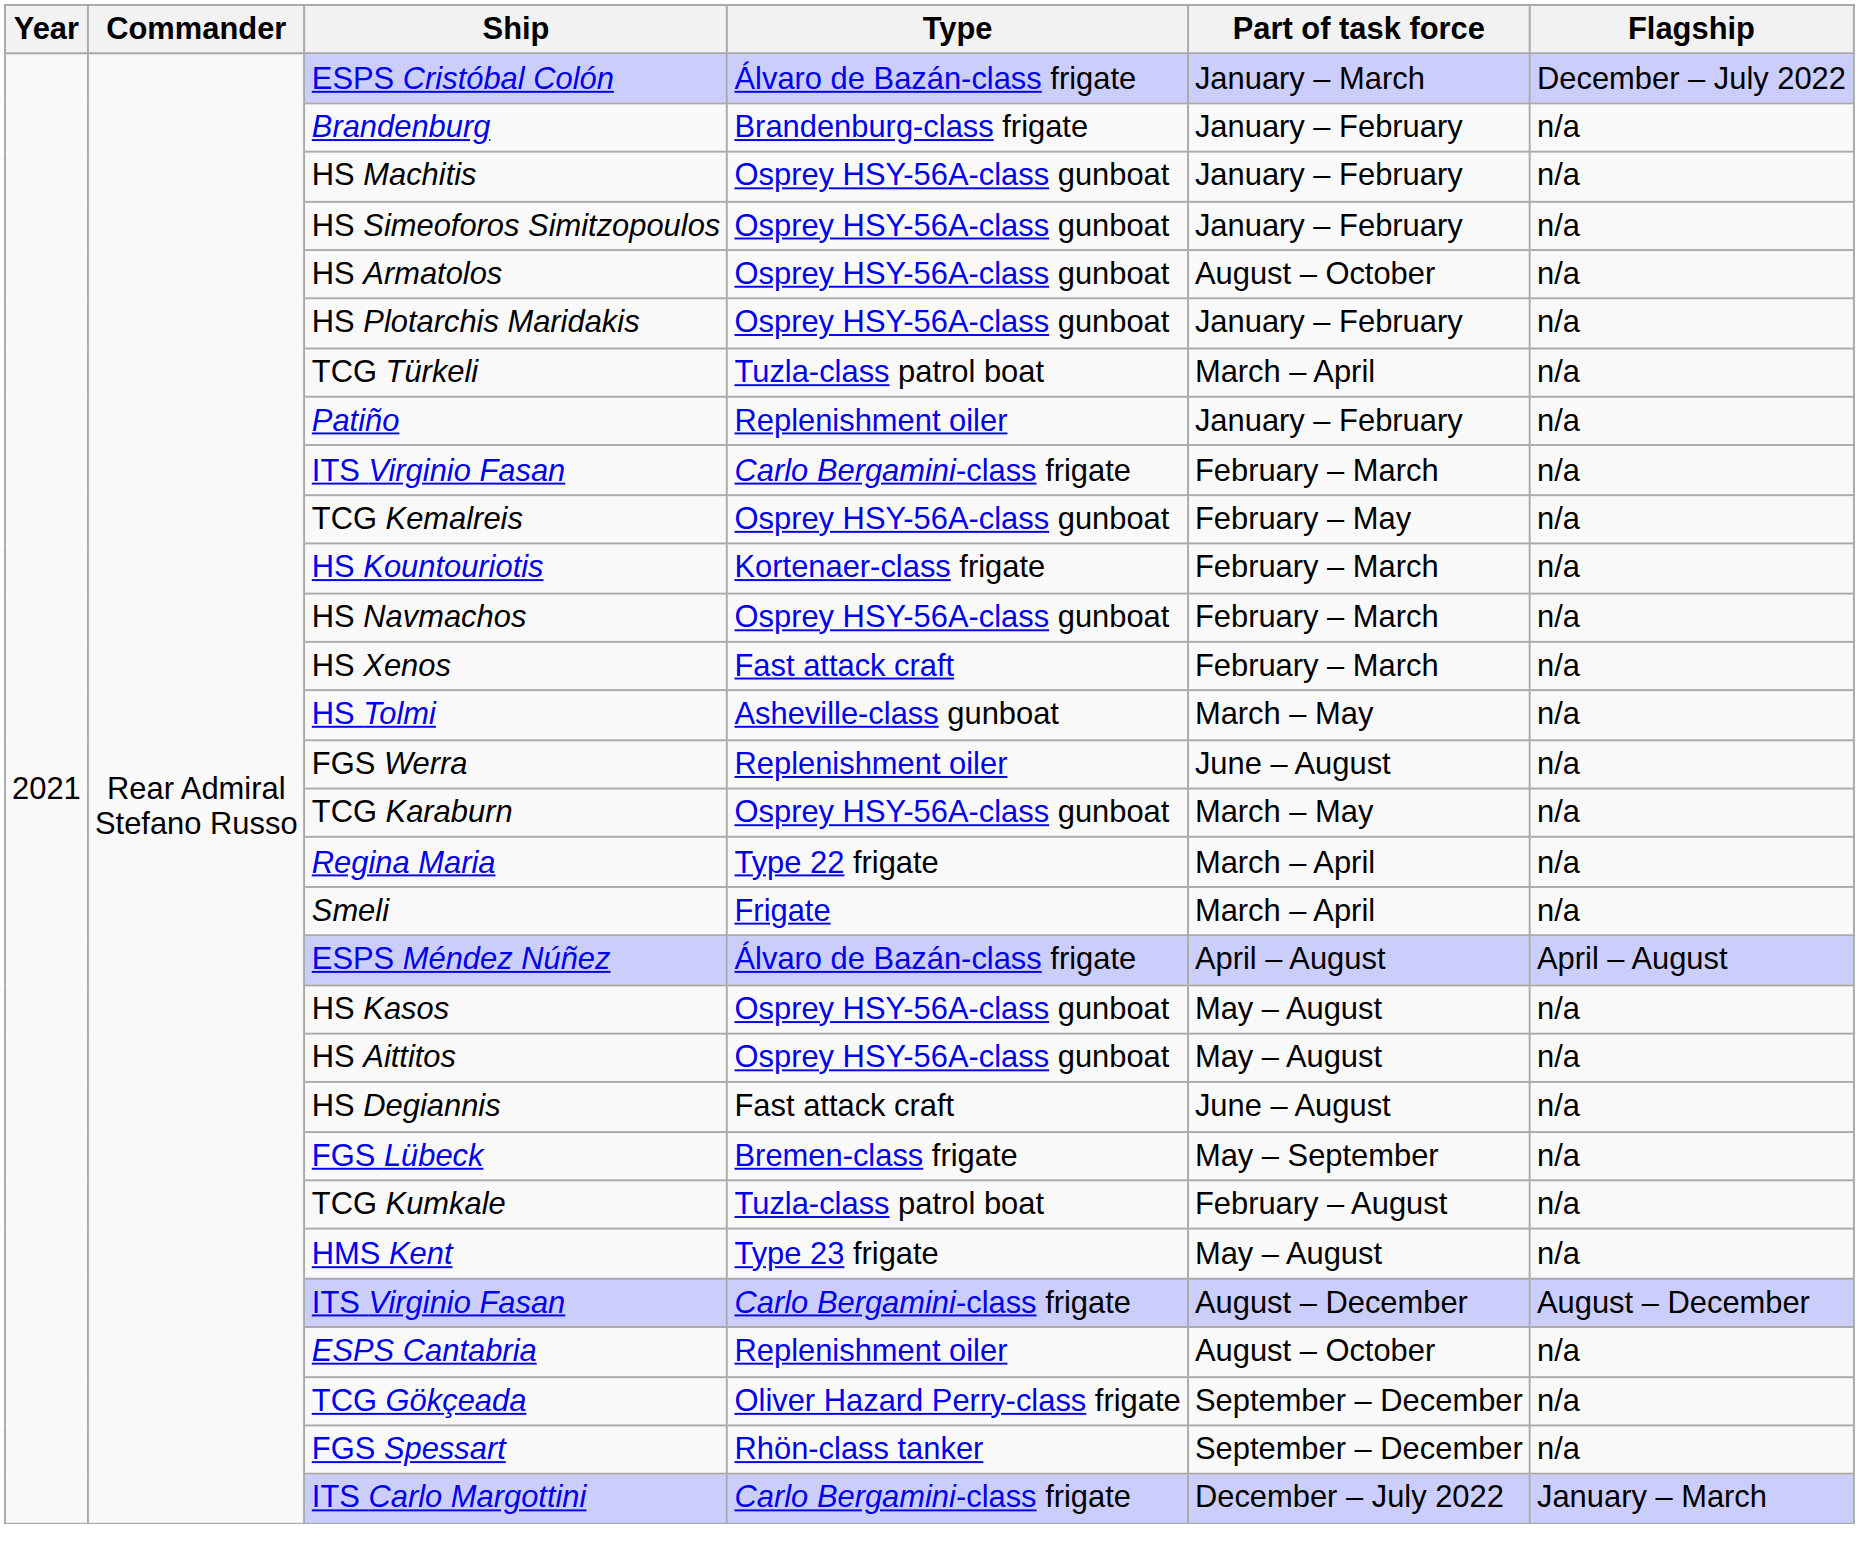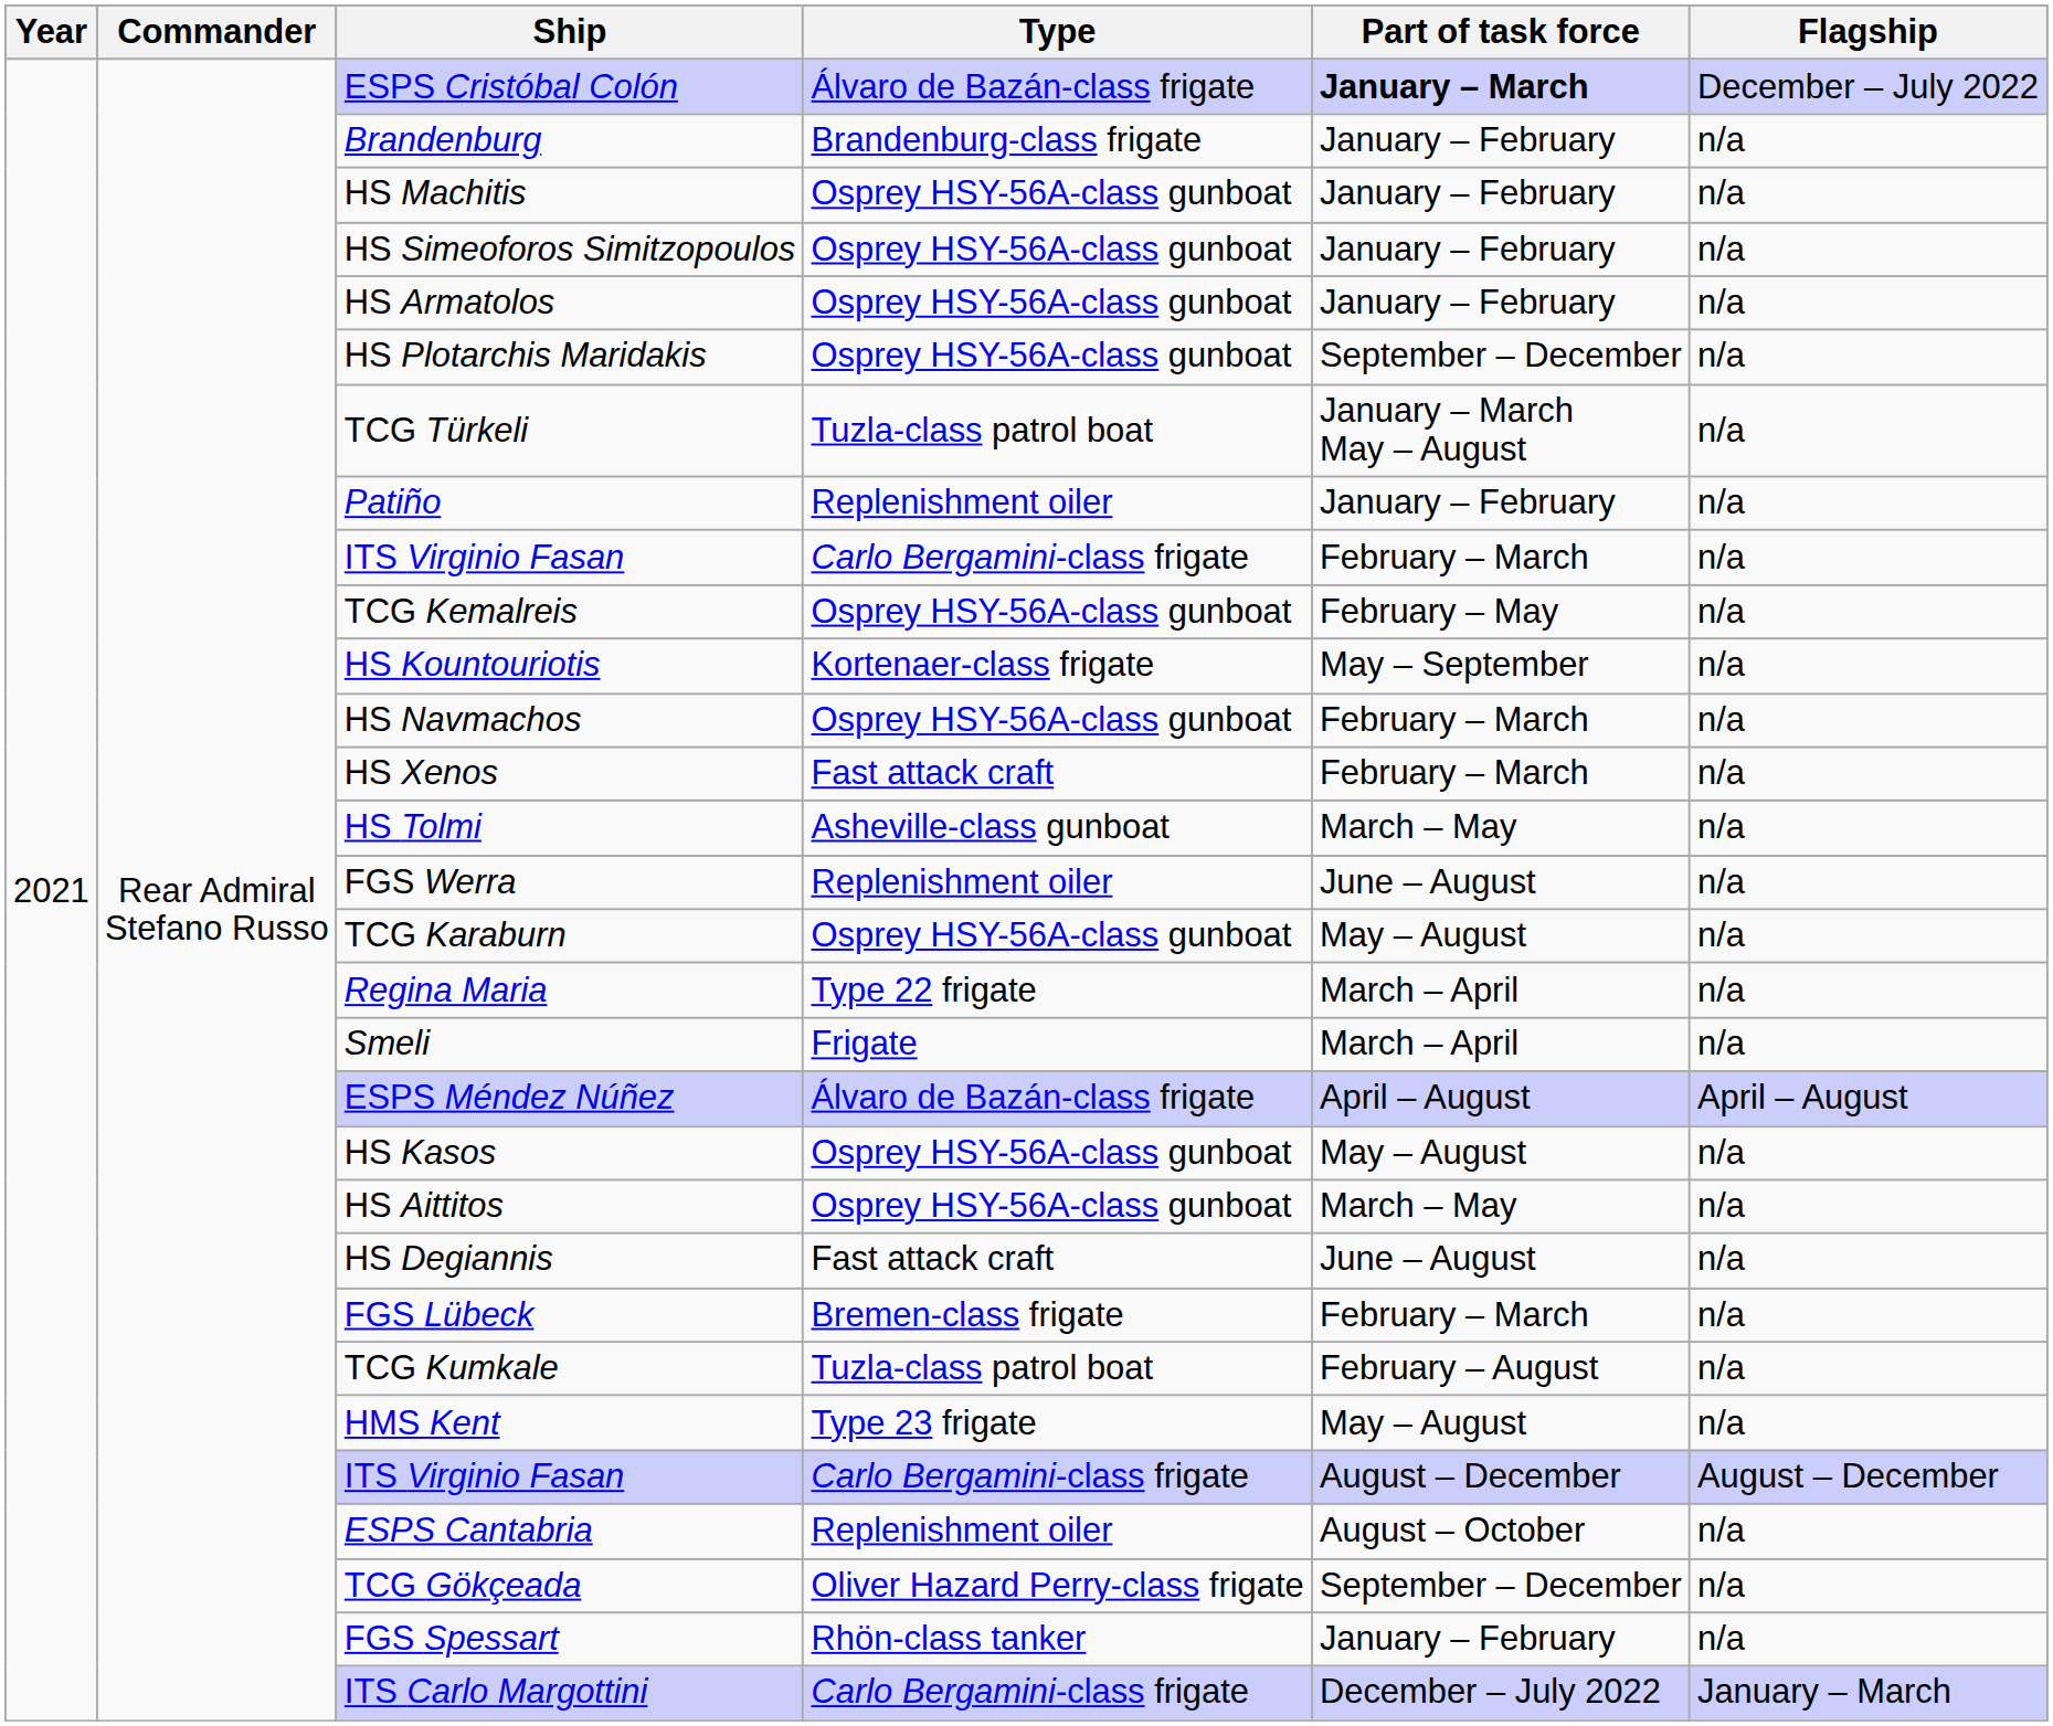 <table class="wikitable">
 <tr style="font-weight:bold; background-color:#9b9b9b;">
 <th>Year</th>
 <th>Commander</th>
 <th>Ship</th>
 <th>Type</th>
 <th>Part of task force</th>
 <th>Flagship</th>
 </tr>
 <tr>
 <td rowspan="30" style="text-align:center;">2021</td>
 <td rowspan="30" style="text-align:center;"><br>Rear Admiral<br>Stefano Russo</td>
 <td style="background-color:#cbcefb;"> <a href='#'>ESPS <em>Cristóbal Colón</em></a></td>
 <td style="background-color:#cbcefb;"><a href='#'>Álvaro de Bazán-class</a> frigate</td>
-<td style="background-color:#cbcefb;">January  –  March</td>
+<td style="background-color:#cbcefb;"><strong>January  –  March</strong></td>
 <td style="background-color:#cbcefb;">December  – July 2022</td>
 </tr>
 <tr>
 <td> <a href='#'><em>Brandenburg</em></a></td>
 <td><a href='#'>Brandenburg-class</a> frigate</td>
 <td>January – February</td>
 <td>n/a</td>
 </tr>
 <tr>
 <td> HS <em>Machitis</em></td>
 <td><a href='#'>Osprey HSY-56A-class</a> gunboat</td>
 <td>January – February</td>
 <td>n/a</td>
 </tr>
 <tr>
 <td> HS <em>Simeoforos Simitzopoulos</em></td>
 <td><a href='#'>Osprey HSY-56A-class</a> gunboat</td>
 <td>January – February</td>
 <td>n/a</td>
 </tr>
 <tr>
 <td> HS <em>Armatolos</em></td>
 <td><a href='#'>Osprey HSY-56A-class</a> gunboat</td>
-<td>August – October</td>
+<td>January – February</td>
 <td>n/a</td>
 </tr>
 <tr>
 <td> HS <em>Plotarchis Maridakis</em></td>
 <td><a href='#'>Osprey HSY-56A-class</a> gunboat</td>
-<td>January – February</td>
+<td>September – December</td>
 <td>n/a</td>
 </tr>
 <tr>
 <td> TCG <em>Türkeli</em></td>
 <td><a href='#'>Tuzla-class</a> patrol boat</td>
-<td>March – April</td>
+<td>January – March<br>May  – August</td>
 <td>n/a</td>
 </tr>
 <tr>
 <td> <a href='#'><em>Patiño</em></a></td>
 <td><a href='#'>Replenishment oiler</a></td>
 <td>January – February</td>
 <td>n/a</td>
 </tr>
 <tr>
 <td> <a href='#'>ITS <em>Virginio Fasan</em></a></td>
 <td><a href='#'><em>Carlo Bergamini</em>-class</a> frigate</td>
 <td>February – March</td>
 <td>n/a</td>
 </tr>
 <tr>
 <td> TCG <em>Kemalreis</em></td>
 <td><a href='#'>Osprey HSY-56A-class</a> gunboat</td>
 <td>February – May</td>
 <td>n/a</td>
 </tr>
 <tr>
 <td> <a href='#'>HS <em>Kountouriotis</em></a></td>
 <td><a href='#'>Kortenaer-class</a> frigate</td>
-<td>February – March</td>
+<td>May – September</td>
 <td>n/a</td>
 </tr>
 <tr>
 <td> HS <em>Navmachos</em></td>
 <td><a href='#'>Osprey HSY-56A-class</a> gunboat</td>
 <td>February – March</td>
 <td>n/a</td>
 </tr>
 <tr>
 <td> HS <em>Xenos</em></td>
 <td><a href='#'>Fast attack craft</a></td>
 <td>February – March</td>
 <td>n/a</td>
 </tr>
 <tr>
 <td> <a href='#'>HS <em>Tolmi</em></a></td>
 <td><a href='#'>Asheville-class</a> gunboat</td>
 <td>March – May</td>
 <td>n/a</td>
 </tr>
 <tr>
 <td> FGS <em>Werra</em></td>
 <td><a href='#'>Replenishment oiler</a></td>
 <td>June – August</td>
 <td>n/a</td>
 </tr>
 <tr>
 <td> TCG <em>Karaburn</em></td>
 <td><a href='#'>Osprey HSY-56A-class</a> gunboat</td>
-<td>March – May</td>
+<td>May – August</td>
 <td>n/a</td>
 </tr>
 <tr>
 <td> <a href='#'><em>Regina Maria</em></a></td>
 <td><a href='#'>Type 22</a> frigate</td>
 <td>March – April</td>
 <td>n/a</td>
 </tr>
 <tr>
 <td> <em>Smeli</em></td>
 <td><a href='#'>Frigate</a></td>
 <td>March – April</td>
 <td>n/a</td>
 </tr>
 <tr>
 <td style="background-color:#cbcefb;"> <a href='#'>ESPS <em>Méndez Núñez</em></a></td>
 <td style="background-color:#cbcefb;"><a href='#'>Álvaro de Bazán-class</a> frigate</td>
 <td style="background-color:#cbcefb;">April  – August</td>
 <td style="background-color:#cbcefb;">April  – August</td>
 </tr>
 <tr>
 <td> HS <em>Kasos</em></td>
 <td><a href='#'>Osprey HSY-56A-class</a> gunboat</td>
 <td>May – August</td>
 <td>n/a</td>
 </tr>
 <tr>
 <td> HS <em>Aittitos</em></td>
 <td><a href='#'>Osprey HSY-56A-class</a> gunboat</td>
-<td>May – August</td>
+<td>March – May</td>
 <td>n/a</td>
 </tr>
 <tr>
 <td> HS <em>Degiannis</em></td>
 <td>Fast attack craft</td>
 <td>June – August</td>
 <td>n/a</td>
 </tr>
 <tr>
 <td> <a href='#'>FGS <em>Lübeck</em></a></td>
 <td><a href='#'>Bremen-class</a> frigate</td>
-<td>May – September</td>
+<td>February – March</td>
 <td>n/a</td>
 </tr>
 <tr>
 <td> TCG <em>Kumkale</em></td>
 <td><a href='#'>Tuzla-class</a> patrol boat</td>
 <td>February – August</td>
 <td>n/a</td>
 </tr>
 <tr>
 <td> <a href='#'>HMS <em>Kent</em></a></td>
 <td><a href='#'>Type 23</a> frigate</td>
 <td>May – August</td>
 <td>n/a</td>
 </tr>
 <tr>
 <td style="background-color:#cbcefb;"> <a href='#'>ITS <em>Virginio Fasan</em></a></td>
 <td style="background-color:#cbcefb;"><a href='#'><em>Carlo Bergamini</em>-class</a> frigate</td>
 <td style="background-color:#cbcefb;">August  – December</td>
 <td style="background-color:#cbcefb;">August  – December</td>
 </tr>
 <tr>
 <td> <em><a href='#'>ESPS Cantabria</a></em></td>
 <td><a href='#'>Replenishment oiler</a></td>
 <td>August – October</td>
 <td>n/a</td>
 </tr>
 <tr>
 <td> <a href='#'>TCG <em>Gökçeada</em></a></td>
 <td><a href='#'>Oliver Hazard Perry-class</a> frigate</td>
 <td>September – December</td>
 <td>n/a</td>
 </tr>
 <tr>
 <td> <a href='#'>FGS <em>Spessart</em></a></td>
 <td><a href='#'>Rhön-class tanker</a></td>
-<td>September – December</td>
+<td>January – February</td>
 <td>n/a</td>
 </tr>
 <tr>
 <td style="background-color:#cbcefb;"> <a href='#'>ITS <em>Carlo Margottini</em></a></td>
 <td style="background-color:#cbcefb;"><a href='#'><em>Carlo Bergamini</em>-class</a> frigate</td>
 <td style="background-color:#cbcefb;">December  – July 2022</td>
 <td style="background-color:#cbcefb;">January  –  March</td>
 </tr>
 <tr>
 </tr>
 </table>
